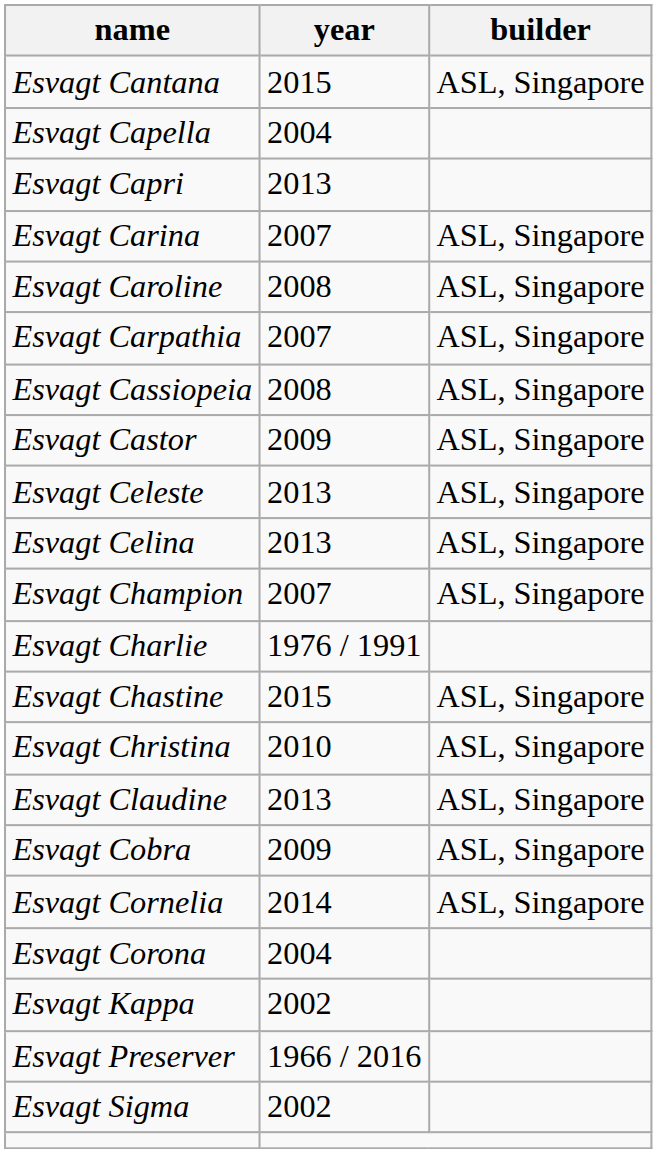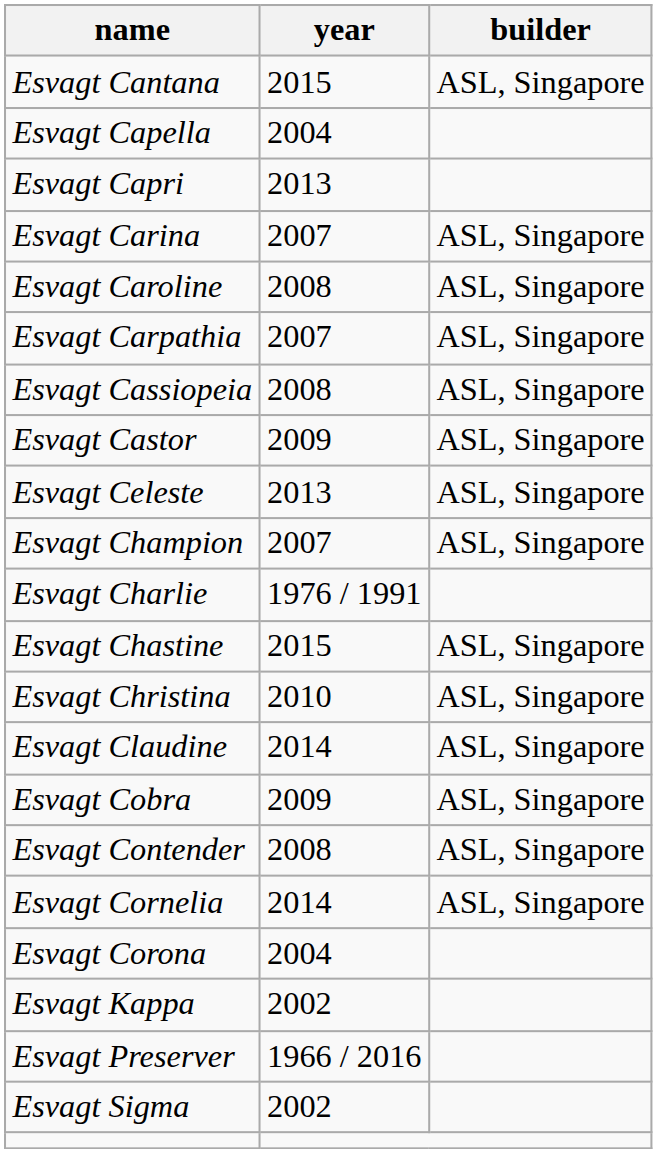 <table class="wikitable sortable">
 <tr>
 <th>name</th>
 <th>year</th>
 <th>builder</th>
 </tr>
 <tr>
 <td><em>Esvagt Cantana</em></td>
 <td>2015</td>
 <td>ASL, Singapore</td>
 </tr>
 <tr>
 <td><em>Esvagt Capella</em></td>
 <td>2004</td>
 <td></td>
 </tr>
 <tr>
 <td><em>Esvagt Capri</em></td>
 <td>2013</td>
 <td></td>
 </tr>
 <tr>
 <td><em>Esvagt Carina</em></td>
 <td>2007</td>
 <td>ASL, Singapore</td>
 </tr>
 <tr>
 <td><em>Esvagt Caroline</em></td>
 <td>2008</td>
 <td>ASL, Singapore</td>
 </tr>
 <tr>
 <td><em>Esvagt Carpathia</em></td>
 <td>2007</td>
 <td>ASL, Singapore</td>
 </tr>
 <tr>
 <td><em>Esvagt Cassiopeia</em></td>
 <td>2008</td>
 <td>ASL, Singapore</td>
 </tr>
 <tr>
 <td><em>Esvagt Castor</em></td>
 <td>2009</td>
 <td>ASL, Singapore</td>
 </tr>
 <tr>
 <td><em>Esvagt Celeste</em></td>
 <td>2013</td>
 <td>ASL, Singapore</td>
 </tr>
 <tr>
-<td><em>Esvagt Celina</em></td>
-<td>2013</td>
-<td>ASL, Singapore</td>
-</tr>
-<tr>
 <td><em>Esvagt Champion</em></td>
 <td>2007</td>
 <td>ASL, Singapore</td>
 </tr>
 <tr>
 <td><em>Esvagt Charlie</em></td>
 <td>1976 / 1991</td>
 <td></td>
 </tr>
 <tr>
 <td><em>Esvagt Chastine</em></td>
 <td>2015</td>
 <td>ASL, Singapore</td>
 </tr>
 <tr>
 <td><em>Esvagt Christina</em></td>
 <td>2010</td>
 <td>ASL, Singapore</td>
 </tr>
 <tr>
 <td><em>Esvagt Claudine</em></td>
-<td>2013</td>
+<td>2014</td>
 <td>ASL, Singapore</td>
 </tr>
 <tr>
 <td><em>Esvagt Cobra</em></td>
 <td>2009</td>
+<td>ASL, Singapore</td>
+</tr>
+<tr>
+<td><em>Esvagt Contender</em></td>
+<td>2008</td>
 <td>ASL, Singapore</td>
 </tr>
 <tr>
 <td><em>Esvagt Cornelia</em></td>
 <td>2014</td>
 <td>ASL, Singapore</td>
 </tr>
 <tr>
 <td><em>Esvagt Corona</em></td>
 <td>2004</td>
 <td></td>
 </tr>
 <tr>
 <td><em>Esvagt Kappa</em></td>
 <td>2002</td>
 <td></td>
 </tr>
 <tr>
 <td><em>Esvagt Preserver</em></td>
 <td>1966 / 2016</td>
 <td></td>
 </tr>
 <tr>
 <td><em>Esvagt Sigma</em></td>
 <td>2002</td>
 <td></td>
 </tr>
 <tr>
 <td></td>
 </tr>
 </table>
